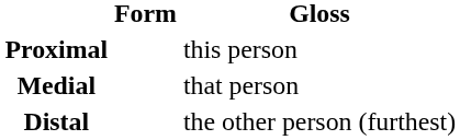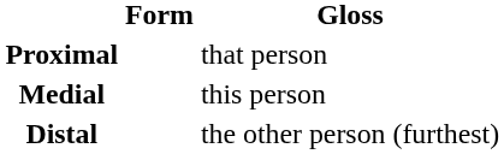 <table>
 <tr>
 <th></th>
 <th>Form</th>
 <th>Gloss</th>
 </tr>
 <tr>
 <th>Proximal</th>
 <td></td>
-<td>this person</td>
+<td>that person</td>
 </tr>
 <tr>
 <th>Medial</th>
 <td></td>
-<td>that person</td>
+<td>this person</td>
 </tr>
 <tr>
 <th>Distal</th>
 <td></td>
 <td>the other person (furthest)</td>
 </tr>
 </table>
